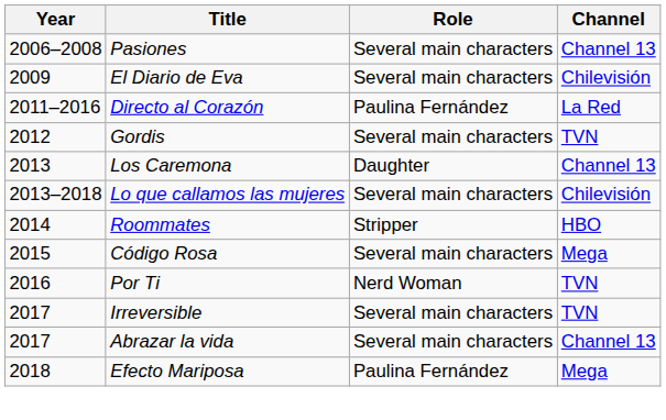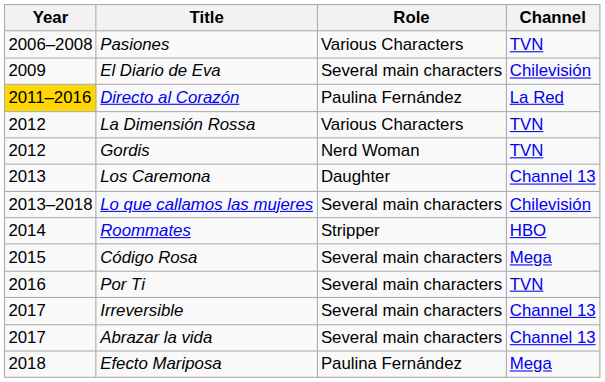 <table class="wikitable">
 <tr>
 <th>Year</th>
 <th>Title</th>
 <th>Role</th>
 <th>Channel</th>
 </tr>
 <tr>
 <td>2006–2008</td>
 <td><em>Pasiones</em></td>
-<td>Several main characters</td>
-<td><a href='#'>Channel 13</a></td>
+<td>Various Characters</td>
+<td><a href='#'>TVN</a></td>
 </tr>
 <tr>
 <td>2009</td>
 <td><em>El Diario de Eva</em></td>
 <td>Several main characters</td>
 <td><a href='#'>Chilevisión</a></td>
 </tr>
 <tr>
-<td>2011–2016</td>
+<td style="background: gold;">2011–2016</td>
 <td><em><a href='#'>Directo al Corazón</a></em></td>
 <td>Paulina Fernández</td>
 <td><a href='#'>La Red</a></td>
 </tr>
 <tr>
 <td>2012</td>
+<td><em>La Dimensión Rossa</em></td>
+<td>Various Characters</td>
+<td><a href='#'>TVN</a></td>
+</tr>
+<tr>
+<td>2012</td>
 <td><em>Gordis</em></td>
-<td>Several main characters</td>
+<td>Nerd Woman</td>
 <td><a href='#'>TVN</a></td>
 </tr>
 <tr>
 <td>2013</td>
 <td><em>Los Caremona</em></td>
 <td>Daughter</td>
 <td><a href='#'>Channel 13</a></td>
 </tr>
 <tr>
 <td>2013–2018</td>
 <td><em><a href='#'>Lo que callamos las mujeres</a></em></td>
 <td>Several main characters</td>
 <td><a href='#'>Chilevisión</a></td>
 </tr>
 <tr>
 <td>2014</td>
 <td><em><a href='#'>Roommates</a></em></td>
 <td>Stripper</td>
 <td><a href='#'>HBO</a></td>
 </tr>
 <tr>
 <td>2015</td>
 <td><em>Código Rosa</em></td>
 <td>Several main characters</td>
 <td><a href='#'>Mega</a></td>
 </tr>
 <tr>
 <td>2016</td>
 <td><em>Por Ti</em></td>
-<td>Nerd Woman</td>
+<td>Several main characters</td>
 <td><a href='#'>TVN</a></td>
 </tr>
 <tr>
 <td>2017</td>
 <td><em>Irreversible</em></td>
 <td>Several main characters</td>
-<td><a href='#'>TVN</a></td>
+<td><a href='#'>Channel 13</a></td>
 </tr>
 <tr>
 <td>2017</td>
 <td><em>Abrazar la vida</em></td>
 <td>Several main characters</td>
 <td><a href='#'>Channel 13</a></td>
 </tr>
 <tr>
 <td>2018</td>
 <td><em>Efecto Mariposa</em></td>
 <td>Paulina Fernández</td>
 <td><a href='#'>Mega</a></td>
 </tr>
 </table>
